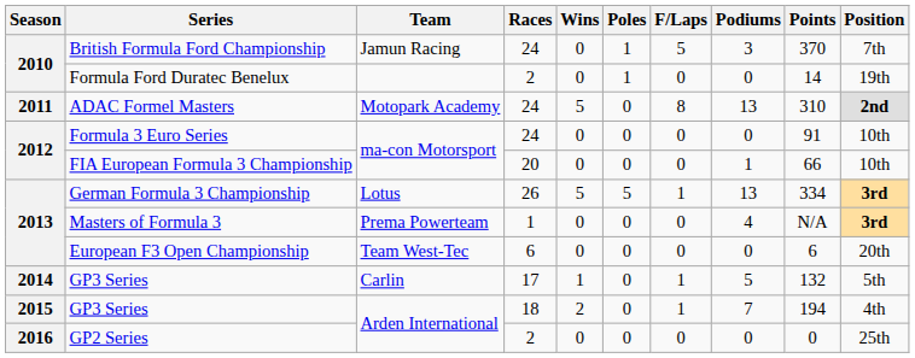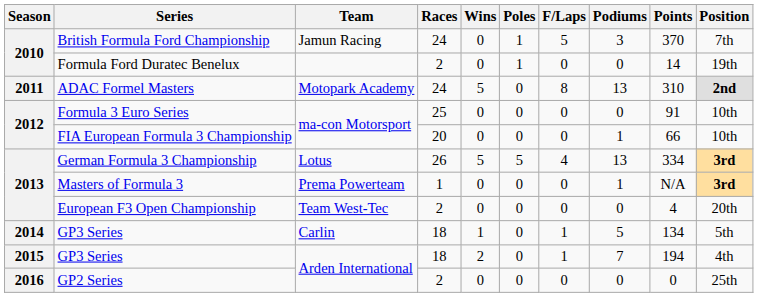 <table class="wikitable" style="font-size: 90%; text-align:center">
 <tr>
 <th>Season</th>
 <th>Series</th>
 <th>Team</th>
 <th>Races</th>
 <th>Wins</th>
 <th>Poles</th>
 <th>F/Laps</th>
 <th>Podiums</th>
 <th>Points</th>
 <th>Position</th>
 </tr>
 <tr>
 <th rowspan=2>2010</th>
 <td align=left><a href='#'>British Formula Ford Championship</a></td>
 <td align=left>Jamun Racing</td>
 <td>24</td>
 <td>0</td>
 <td>1</td>
 <td>5</td>
 <td>3</td>
 <td>370</td>
 <td>7th</td>
 </tr>
 <tr>
 <td align=left>Formula Ford Duratec Benelux</td>
 <td></td>
 <td>2</td>
 <td>0</td>
 <td>1</td>
 <td>0</td>
 <td>0</td>
 <td>14</td>
 <td>19th</td>
 </tr>
 <tr>
 <th>2011</th>
 <td align=left><a href='#'>ADAC Formel Masters</a></td>
 <td align=left><a href='#'>Motopark Academy</a></td>
 <td>24</td>
 <td>5</td>
 <td>0</td>
 <td>8</td>
 <td>13</td>
 <td>310</td>
 <td style="background:#DFDFDF;"><strong>2nd</strong></td>
 </tr>
 <tr>
 <th rowspan=2>2012</th>
 <td align=left><a href='#'>Formula 3 Euro Series</a></td>
 <td align=left rowspan=2><a href='#'>ma-con Motorsport</a></td>
-<td>24</td>
+<td>25</td>
 <td>0</td>
 <td>0</td>
 <td>0</td>
 <td>0</td>
 <td>91</td>
 <td>10th</td>
 </tr>
 <tr>
 <td align=left><a href='#'>FIA European Formula 3 Championship</a></td>
 <td>20</td>
 <td>0</td>
 <td>0</td>
 <td>0</td>
 <td>1</td>
 <td>66</td>
 <td>10th</td>
 </tr>
 <tr>
 <th rowspan=3>2013</th>
 <td align=left><a href='#'>German Formula 3 Championship</a></td>
 <td align=left><a href='#'>Lotus</a></td>
 <td>26</td>
 <td>5</td>
 <td>5</td>
-<td>1</td>
+<td>4</td>
 <td>13</td>
 <td>334</td>
 <td style="background:#FFDF9F;"><strong>3rd</strong></td>
 </tr>
 <tr>
 <td align=left><a href='#'>Masters of Formula 3</a></td>
 <td align=left><a href='#'>Prema Powerteam</a></td>
 <td>1</td>
 <td>0</td>
 <td>0</td>
 <td>0</td>
-<td>4</td>
+<td>1</td>
 <td>N/A</td>
 <td style="background:#FFDF9F;"><strong>3rd</strong></td>
 </tr>
 <tr>
 <td align=left><a href='#'>European F3 Open Championship</a></td>
 <td align=left><a href='#'>Team West-Tec</a></td>
-<td>6</td>
+<td>2</td>
 <td>0</td>
 <td>0</td>
 <td>0</td>
 <td>0</td>
-<td>6</td>
+<td>4</td>
 <td>20th</td>
 </tr>
 <tr>
 <th>2014</th>
 <td align=left><a href='#'>GP3 Series</a></td>
 <td align=left><a href='#'>Carlin</a></td>
-<td>17</td>
+<td>18</td>
 <td>1</td>
 <td>0</td>
 <td>1</td>
 <td>5</td>
-<td>132</td>
+<td>134</td>
 <td>5th</td>
 </tr>
 <tr>
 <th>2015</th>
 <td align=left><a href='#'>GP3 Series</a></td>
 <td align=left rowspan=2><a href='#'>Arden International</a></td>
 <td>18</td>
 <td>2</td>
 <td>0</td>
 <td>1</td>
 <td>7</td>
 <td>194</td>
 <td>4th</td>
 </tr>
 <tr>
 <th>2016</th>
 <td align=left><a href='#'>GP2 Series</a></td>
 <td>2</td>
 <td>0</td>
 <td>0</td>
 <td>0</td>
 <td>0</td>
 <td>0</td>
 <td>25th</td>
 </tr>
 </table>
